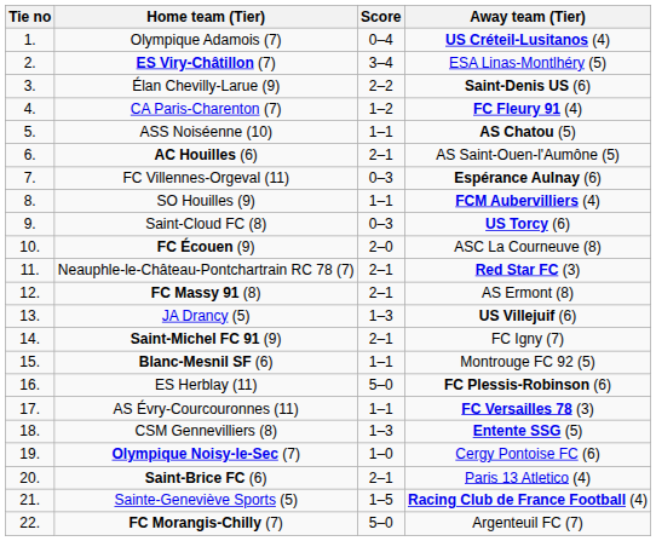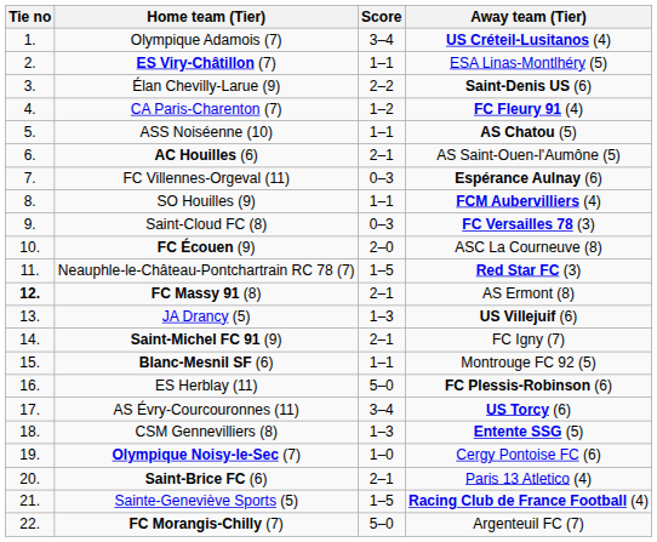 <table class="wikitable" style="text-align: center">
 <tr>
 <th>Tie no</th>
 <th>Home team (Tier)</th>
 <th>Score</th>
 <th>Away team (Tier)</th>
 </tr>
 <tr>
 <td>1.</td>
 <td>Olympique Adamois (7)</td>
-<td>0–4</td>
+<td>3–4</td>
 <td><strong><a href='#'>US Créteil-Lusitanos</a></strong> (4)</td>
 </tr>
 <tr>
 <td>2.</td>
 <td><strong><a href='#'>ES Viry-Châtillon</a></strong> (7)</td>
-<td>3–4</td>
+<td>1–1 </td>
 <td><a href='#'>ESA Linas-Montlhéry</a> (5)</td>
 </tr>
 <tr>
 <td>3.</td>
 <td>Élan Chevilly-Larue (9)</td>
 <td>2–2 </td>
 <td><strong>Saint-Denis US</strong> (6)</td>
 </tr>
 <tr>
 <td>4.</td>
 <td><a href='#'>CA Paris-Charenton</a> (7)</td>
 <td>1–2</td>
 <td><strong><a href='#'>FC Fleury 91</a></strong> (4)</td>
 </tr>
 <tr>
 <td>5.</td>
 <td>ASS Noiséenne (10)</td>
 <td>1–1 </td>
 <td><strong>AS Chatou</strong> (5)</td>
 </tr>
 <tr>
 <td>6.</td>
 <td><strong>AC Houilles</strong> (6)</td>
 <td>2–1</td>
 <td>AS Saint-Ouen-l'Aumône (5)</td>
 </tr>
 <tr>
 <td>7.</td>
 <td>FC Villennes-Orgeval (11)</td>
 <td>0–3</td>
 <td><strong>Espérance Aulnay</strong> (6)</td>
 </tr>
 <tr>
 <td>8.</td>
 <td>SO Houilles (9)</td>
 <td>1–1 </td>
 <td><strong><a href='#'>FCM Aubervilliers</a></strong> (4)</td>
 </tr>
 <tr>
 <td>9.</td>
 <td>Saint-Cloud FC (8)</td>
 <td>0–3</td>
-<td><strong><a href='#'>US Torcy</a></strong> (6)</td>
+<td><strong><a href='#'>FC Versailles 78</a></strong> (3)</td>
 </tr>
 <tr>
 <td>10.</td>
 <td><strong>FC Écouen</strong> (9)</td>
 <td>2–0</td>
 <td>ASC La Courneuve (8)</td>
 </tr>
 <tr>
 <td>11.</td>
 <td>Neauphle-le-Château-Pontchartrain RC 78 (7)</td>
-<td>2–1</td>
+<td>1–5</td>
 <td><strong><a href='#'>Red Star FC</a></strong> (3)</td>
 </tr>
 <tr>
-<td>12.</td>
+<td><strong>12.</strong></td>
 <td><strong>FC Massy 91</strong> (8)</td>
 <td>2–1</td>
 <td>AS Ermont (8)</td>
 </tr>
 <tr>
 <td>13.</td>
 <td><a href='#'>JA Drancy</a> (5)</td>
 <td>1–3</td>
 <td><strong>US Villejuif</strong>  (6)</td>
 </tr>
 <tr>
 <td>14.</td>
 <td><strong>Saint-Michel FC 91</strong> (9)</td>
 <td>2–1</td>
 <td>FC Igny (7)</td>
 </tr>
 <tr>
 <td>15.</td>
 <td><strong>Blanc-Mesnil SF</strong> (6)</td>
 <td>1–1 </td>
 <td>Montrouge FC 92 (5)</td>
 </tr>
 <tr>
 <td>16.</td>
 <td>ES Herblay (11)</td>
 <td>5–0</td>
 <td><strong>FC Plessis-Robinson</strong> (6)</td>
 </tr>
 <tr>
 <td>17.</td>
 <td>AS Évry-Courcouronnes (11)</td>
-<td>1–1 </td>
-<td><strong><a href='#'>FC Versailles 78</a></strong> (3)</td>
+<td>3–4</td>
+<td><strong><a href='#'>US Torcy</a></strong> (6)</td>
 </tr>
 <tr>
 <td>18.</td>
 <td>CSM Gennevilliers (8)</td>
 <td>1–3</td>
 <td><strong><a href='#'>Entente SSG</a></strong> (5)</td>
 </tr>
 <tr>
 <td>19.</td>
 <td><strong><a href='#'>Olympique Noisy-le-Sec</a></strong> (7)</td>
 <td>1–0</td>
 <td><a href='#'>Cergy Pontoise FC</a> (6)</td>
 </tr>
 <tr>
 <td>20.</td>
 <td><strong>Saint-Brice FC</strong> (6)</td>
 <td>2–1</td>
 <td><a href='#'>Paris 13 Atletico</a> (4)</td>
 </tr>
 <tr>
 <td>21.</td>
 <td><a href='#'>Sainte-Geneviève Sports</a> (5)</td>
 <td>1–5</td>
 <td><strong><a href='#'>Racing Club de France Football</a></strong> (4)</td>
 </tr>
 <tr>
 <td>22.</td>
 <td><strong>FC Morangis-Chilly</strong> (7)</td>
 <td>5–0</td>
 <td>Argenteuil FC (7)</td>
 </tr>
 </table>
